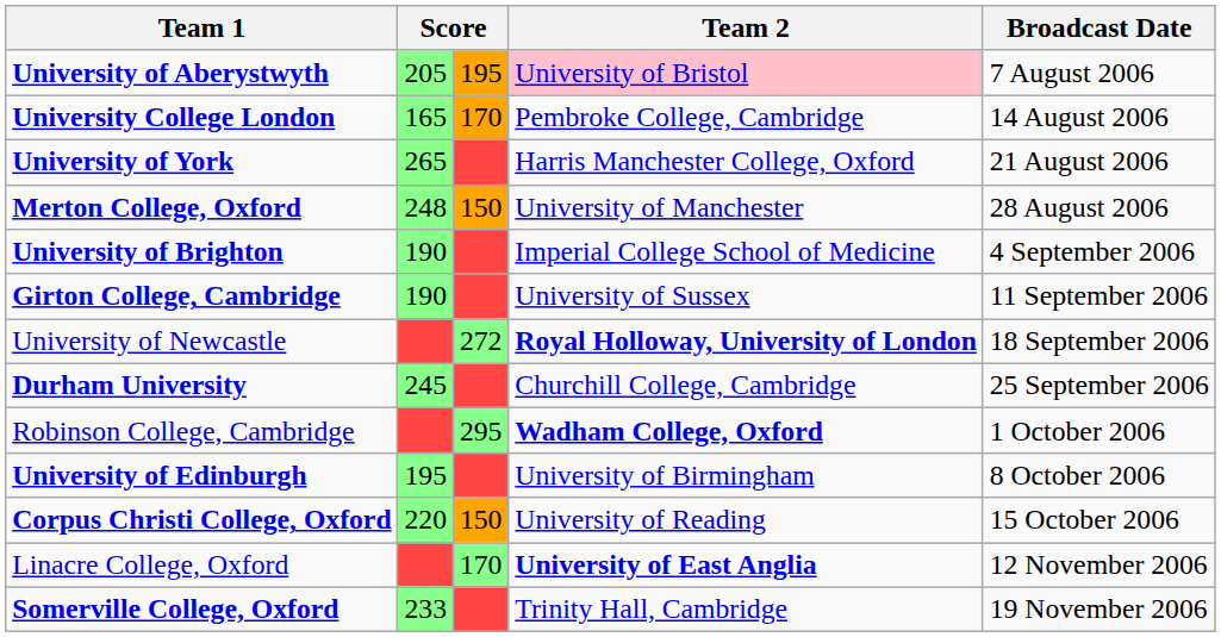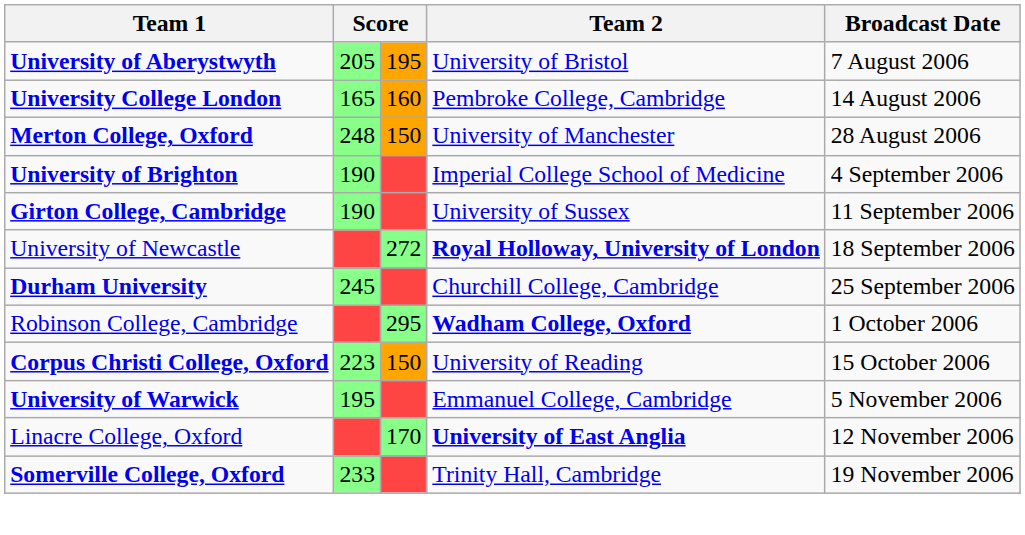 <table class="wikitable" border="1">
 <tr>
 <th>Team 1</th>
 <th colspan=2>Score</th>
 <th>Team 2</th>
 <th>Broadcast Date</th>
 </tr>
 <tr>
 <td><strong><a href='#'>University of Aberystwyth</a></strong></td>
 <td style="background:#88ff88">205</td>
 <td style="background:orange">195</td>
-<td style="background: pink;"><a href='#'>University of Bristol</a></td>
+<td><a href='#'>University of Bristol</a></td>
 <td>7 August 2006</td>
 </tr>
 <tr>
 <td><strong><a href='#'>University College London</a></strong></td>
 <td style="background:#88ff88">165</td>
-<td style="background:orange">170</td>
+<td style="background:orange">160</td>
 <td><a href='#'>Pembroke College, Cambridge</a></td>
 <td>14 August 2006</td>
-</tr>
-<tr>
-<td><strong><a href='#'>University of York</a></strong></td>
-<td style="background:#88ff88">265</td>
-<td style="background:#ff4444"></td>
-<td><a href='#'>Harris Manchester College, Oxford</a></td>
-<td>21 August 2006</td>
 </tr>
 <tr>
 <td><strong><a href='#'>Merton College, Oxford</a></strong></td>
 <td style="background:#88ff88">248</td>
 <td style="background:orange">150</td>
 <td><a href='#'>University of Manchester</a></td>
 <td>28 August 2006</td>
 </tr>
 <tr>
 <td><strong><a href='#'>University of Brighton</a></strong></td>
 <td style="background:#88ff88">190</td>
 <td style="background:#ff4444"></td>
 <td><a href='#'>Imperial College School of Medicine</a></td>
 <td>4 September 2006</td>
 </tr>
 <tr>
 <td><strong><a href='#'>Girton College, Cambridge</a></strong></td>
 <td style="background:#88ff88">190</td>
 <td style="background:#ff4444"></td>
 <td><a href='#'>University of Sussex</a></td>
 <td>11 September 2006</td>
 </tr>
 <tr>
 <td><a href='#'>University of Newcastle</a></td>
 <td style="background:#ff4444"></td>
 <td style="background:#88ff88">272</td>
 <td><strong><a href='#'>Royal Holloway, University of London</a></strong></td>
 <td>18 September 2006</td>
 </tr>
 <tr>
 <td><strong><a href='#'>Durham University</a></strong></td>
 <td style="background:#88ff88">245</td>
 <td style="background:#ff4444"></td>
 <td><a href='#'>Churchill College, Cambridge</a></td>
 <td>25 September 2006</td>
 </tr>
 <tr>
 <td><a href='#'>Robinson College, Cambridge</a></td>
 <td style="background:#ff4444"></td>
 <td style="background:#88ff88">295</td>
 <td><strong><a href='#'>Wadham College, Oxford</a></strong></td>
 <td>1 October 2006</td>
 </tr>
 <tr>
-<td><strong><a href='#'>University of Edinburgh</a></strong></td>
-<td style="background:#88ff88">195</td>
-<td style="background:#ff4444"></td>
-<td><a href='#'>University of Birmingham</a></td>
-<td>8 October 2006</td>
-</tr>
-<tr>
 <td><strong><a href='#'>Corpus Christi College, Oxford</a></strong></td>
-<td style="background:#88ff88">220</td>
+<td style="background:#88ff88">223</td>
 <td style="background:orange">150</td>
 <td><a href='#'>University of Reading</a></td>
 <td>15 October 2006</td>
+</tr>
+<tr>
+<td><strong><a href='#'>University of Warwick</a></strong></td>
+<td style="background:#88ff88">195</td>
+<td style="background:#ff4444"></td>
+<td><a href='#'>Emmanuel College, Cambridge</a></td>
+<td>5 November 2006</td>
 </tr>
 <tr>
 <td><a href='#'>Linacre College, Oxford</a></td>
 <td style="background:#ff4444"></td>
 <td style="background:#88ff88">170</td>
 <td><strong><a href='#'>University of East Anglia</a></strong></td>
 <td>12 November 2006</td>
 </tr>
 <tr>
 <td><strong><a href='#'>Somerville College, Oxford</a></strong></td>
 <td style="background:#88ff88">233</td>
 <td style="background:#ff4444"></td>
 <td><a href='#'>Trinity Hall, Cambridge</a></td>
 <td>19 November 2006</td>
 </tr>
 </table>
